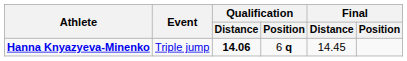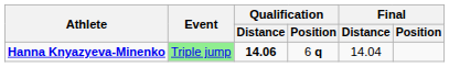 <table class="wikitable" style="font-size:90%; text-align:center;">
 <tr>
 <th rowspan=2>Athlete</th>
 <th rowspan=2>Event</th>
 <th colspan=2>Qualification</th>
 <th colspan=2>Final</th>
 </tr>
 <tr style=font-size:95%>
 <th>Distance</th>
 <th>Position</th>
 <th>Distance</th>
 <th>Position</th>
 </tr>
 <tr>
 <td align=left><strong><a href='#'>Hanna Knyazyeva-Minenko</a></strong></td>
-<td align=left><a href='#'>Triple jump</a></td>
+<td align=left style="background: lightgreen;"><a href='#'>Triple jump</a></td>
 <td><strong>14.06</strong></td>
 <td>6 <strong>q</strong></td>
-<td>14.45</td>
+<td>14.04</td>
 <td></td>
 </tr>
 </table>
